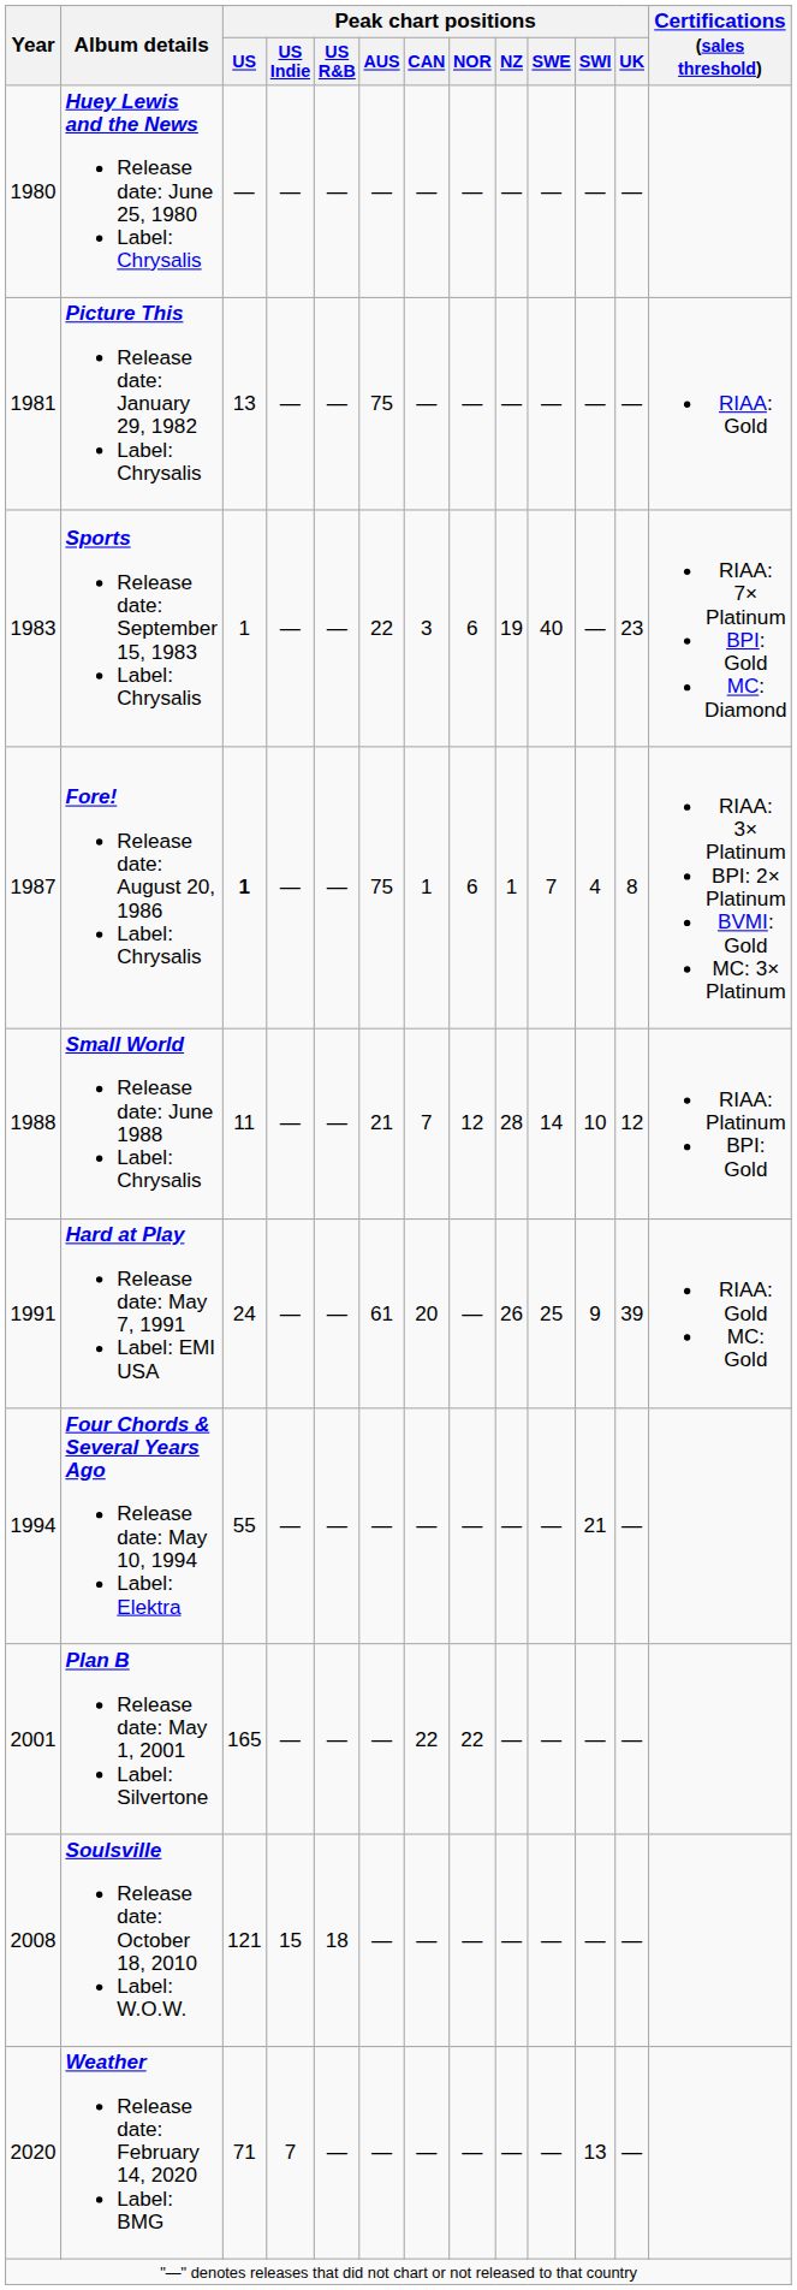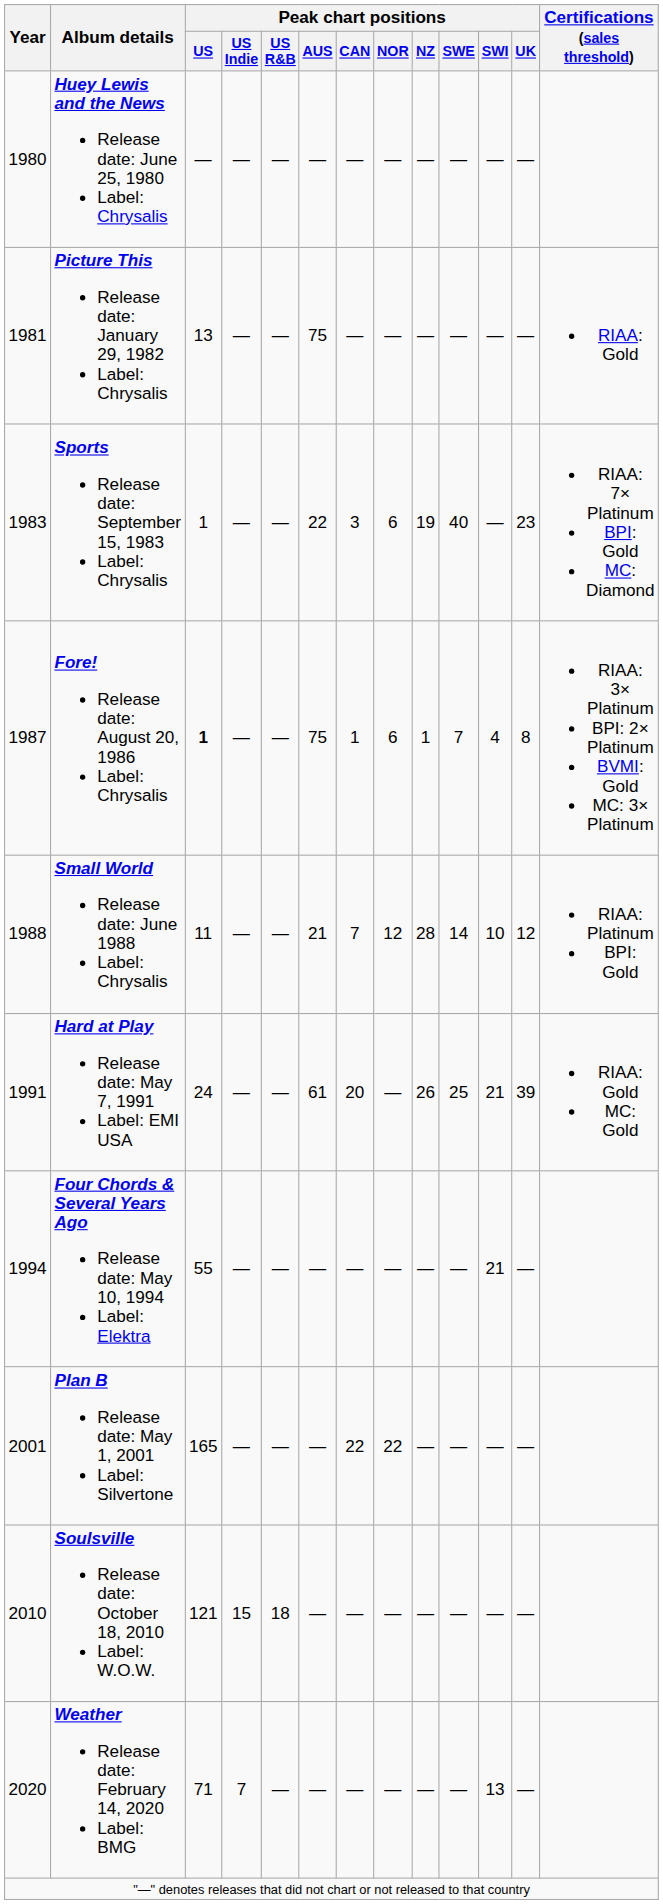 <table class="wikitable" style="text-align:center;">
 <tr>
 <th rowspan="2">Year</th>
 <th rowspan="2">Album details</th>
 <th colspan="10">Peak chart positions</th>
 <th rowspan="2"><a href='#'>Certifications</a><br><small>(<a href='#'>sales threshold</a>)</small></th>
 </tr>
 <tr style="font-size:smaller;">
 <th width="35"><a href='#'>US</a><br></th>
 <th width="35"><a href='#'>US Indie</a><br></th>
 <th width="35"><a href='#'>US R&B</a><br></th>
 <th width="35"><a href='#'>AUS</a><br></th>
 <th width="35"><a href='#'>CAN</a><br></th>
 <th width="35"><a href='#'>NOR</a><br></th>
 <th width="35"><a href='#'>NZ</a><br></th>
 <th width="35"><a href='#'>SWE</a><br></th>
 <th width="35"><a href='#'>SWI</a><br></th>
 <th width="35"><a href='#'>UK</a><br></th>
 </tr>
 <tr>
 <td>1980</td>
 <td align="left"><strong><em><a href='#'>Huey Lewis and the News</a></em></strong><br><ul><li>Release date: June 25, 1980</li><li>Label: <a href='#'>Chrysalis</a></li></ul></td>
 <td>—</td>
 <td>—</td>
 <td>—</td>
 <td>—</td>
 <td>—</td>
 <td>—</td>
 <td>—</td>
 <td>—</td>
 <td>—</td>
 <td>—</td>
 <td></td>
 </tr>
 <tr>
 <td>1981</td>
 <td align="left"><strong><em><a href='#'>Picture This</a></em></strong><br><ul><li>Release date: January 29, 1982</li><li>Label: Chrysalis</li></ul></td>
 <td>13</td>
 <td>—</td>
 <td>—</td>
 <td>75</td>
 <td>—</td>
 <td>—</td>
 <td>—</td>
 <td>—</td>
 <td>—</td>
 <td>—</td>
 <td><br><ul><li><a href='#'>RIAA</a>: Gold</li></ul></td>
 </tr>
 <tr>
 <td>1983</td>
 <td align="left"><strong><em><a href='#'>Sports</a></em></strong><br><ul><li>Release date: September 15, 1983</li><li>Label: Chrysalis</li></ul></td>
 <td>1</td>
 <td>—</td>
 <td>—</td>
 <td>22</td>
 <td>3</td>
 <td>6</td>
 <td>19</td>
 <td>40</td>
 <td>—</td>
 <td>23</td>
 <td><br><ul><li>RIAA: 7× Platinum</li><li><a href='#'>BPI</a>: Gold</li><li><a href='#'>MC</a>: Diamond</li></ul></td>
 </tr>
 <tr>
 <td>1987</td>
 <td align="left"><strong><em><a href='#'>Fore!</a></em></strong><br><ul><li>Release date: August 20, 1986</li><li>Label: Chrysalis</li></ul></td>
 <td><strong>1</strong></td>
 <td>—</td>
 <td>—</td>
 <td>75</td>
 <td>1</td>
 <td>6</td>
 <td>1</td>
 <td>7</td>
 <td>4</td>
 <td>8</td>
 <td><br><ul><li>RIAA: 3× Platinum</li><li>BPI: 2× Platinum</li><li><a href='#'>BVMI</a>: Gold</li><li>MC: 3× Platinum</li></ul></td>
 </tr>
 <tr>
 <td>1988</td>
 <td align="left"><strong><em><a href='#'>Small World</a></em></strong><br><ul><li>Release date: June 1988</li><li>Label: Chrysalis</li></ul></td>
 <td>11</td>
 <td>—</td>
 <td>—</td>
 <td>21</td>
 <td>7</td>
 <td>12</td>
 <td>28</td>
 <td>14</td>
 <td>10</td>
 <td>12</td>
 <td><br><ul><li>RIAA: Platinum</li><li>BPI: Gold</li></ul></td>
 </tr>
 <tr>
 <td>1991</td>
 <td align="left"><strong><em><a href='#'>Hard at Play</a></em></strong><br><ul><li>Release date: May 7, 1991</li><li>Label: EMI USA</li></ul></td>
 <td>24</td>
 <td>—</td>
 <td>—</td>
 <td>61</td>
 <td>20</td>
 <td>—</td>
 <td>26</td>
 <td>25</td>
-<td>9</td>
+<td>21</td>
 <td>39</td>
 <td><br><ul><li>RIAA: Gold</li><li>MC: Gold</li></ul></td>
 </tr>
 <tr>
 <td>1994</td>
 <td align="left"><strong><em><a href='#'>Four Chords & Several Years Ago</a></em></strong><br><ul><li>Release date: May 10, 1994</li><li>Label: <a href='#'>Elektra</a></li></ul></td>
 <td>55</td>
 <td>—</td>
 <td>—</td>
 <td>—</td>
 <td>—</td>
 <td>—</td>
 <td>—</td>
 <td>—</td>
 <td>21</td>
 <td>—</td>
 <td></td>
 </tr>
 <tr>
 <td>2001</td>
 <td align="left"><strong><em><a href='#'>Plan B</a></em></strong><br><ul><li>Release date: May 1, 2001</li><li>Label: Silvertone</li></ul></td>
 <td>165</td>
 <td>—</td>
 <td>—</td>
 <td>—</td>
 <td>22</td>
 <td>22</td>
 <td>—</td>
 <td>—</td>
 <td>—</td>
 <td>—</td>
 <td></td>
 </tr>
 <tr>
-<td>2008</td>
+<td>2010</td>
 <td align="left"><strong><em><a href='#'>Soulsville</a></em></strong><br><ul><li>Release date: October 18, 2010</li><li>Label: W.O.W.</li></ul></td>
 <td>121</td>
 <td>15</td>
 <td>18</td>
 <td>—</td>
 <td>—</td>
 <td>—</td>
 <td>—</td>
 <td>—</td>
 <td>—</td>
 <td>—</td>
 <td></td>
 </tr>
 <tr>
 <td>2020</td>
 <td align="left"><strong><em><a href='#'>Weather</a></em></strong><br><ul><li>Release date: February 14, 2020</li><li>Label: BMG</li></ul></td>
 <td>71</td>
 <td>7</td>
 <td>—</td>
 <td>—</td>
 <td>—</td>
 <td>—</td>
 <td>—</td>
 <td>—</td>
 <td>13</td>
 <td>—</td>
 <td></td>
 </tr>
 <tr>
 <td colspan="20" style="font-size:9pt">"—" denotes releases that did not chart or not released to that country</td>
 </tr>
 </table>
